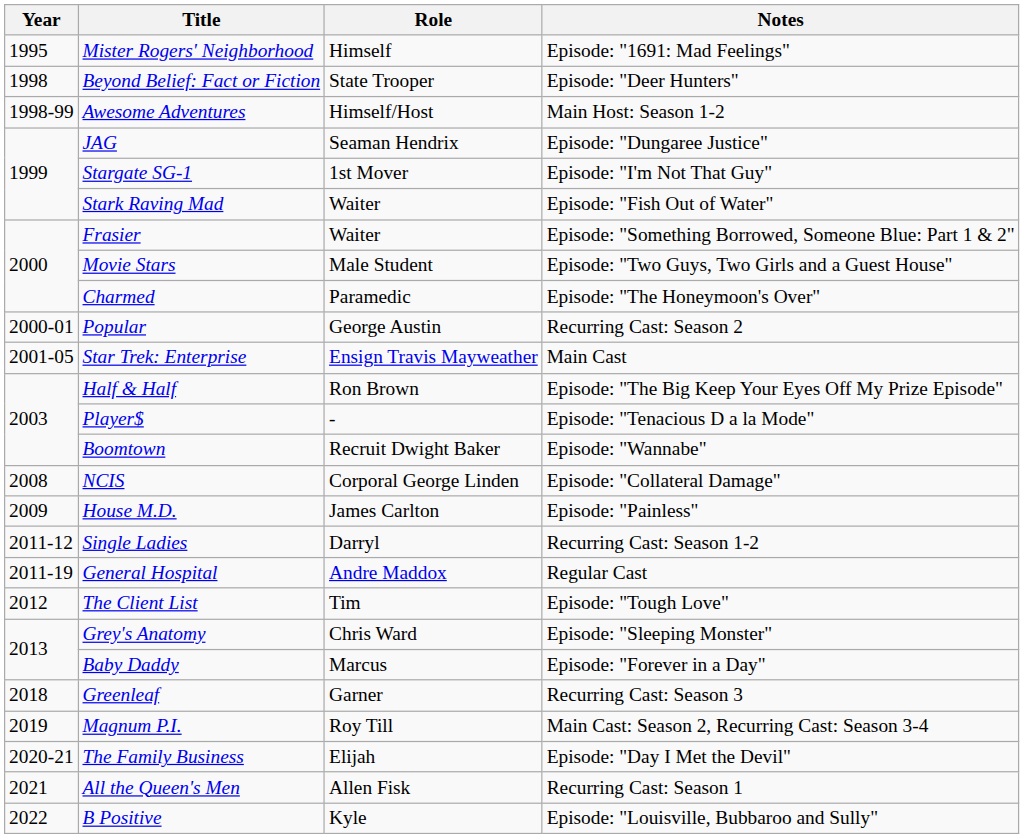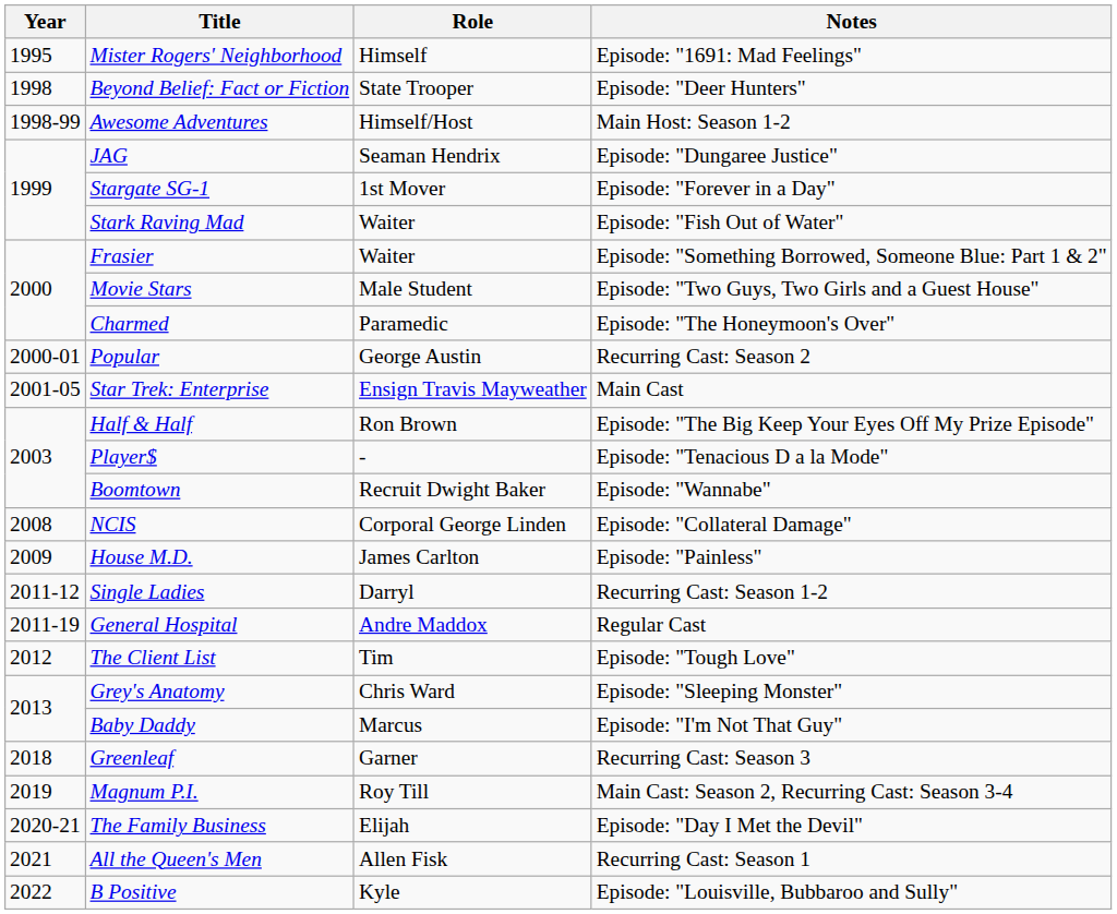 <table class="wikitable sortable">
 <tr>
 <th>Year</th>
 <th>Title</th>
 <th>Role</th>
 <th>Notes</th>
 </tr>
 <tr>
 <td>1995</td>
 <td><em><a href='#'>Mister Rogers' Neighborhood</a></em></td>
 <td>Himself</td>
 <td>Episode: "1691: Mad Feelings"</td>
 </tr>
 <tr>
 <td>1998</td>
 <td><em><a href='#'>Beyond Belief: Fact or Fiction</a></em></td>
 <td>State Trooper</td>
 <td>Episode: "Deer Hunters"</td>
 </tr>
 <tr>
 <td>1998-99</td>
 <td><em><a href='#'>Awesome Adventures</a></em></td>
 <td>Himself/Host</td>
 <td>Main Host: Season 1-2</td>
 </tr>
 <tr>
 <td rowspan="3">1999</td>
 <td><em><a href='#'>JAG</a></em></td>
 <td>Seaman Hendrix</td>
 <td>Episode: "Dungaree Justice"</td>
 </tr>
 <tr>
 <td><em><a href='#'>Stargate SG-1</a></em></td>
 <td>1st Mover</td>
-<td>Episode: "I'm Not That Guy"</td>
+<td>Episode: "Forever in a Day"</td>
 </tr>
 <tr>
 <td><em><a href='#'>Stark Raving Mad</a></em></td>
 <td>Waiter</td>
 <td>Episode: "Fish Out of Water"</td>
 </tr>
 <tr>
 <td rowspan="3">2000</td>
 <td><em><a href='#'>Frasier</a></em></td>
 <td>Waiter</td>
 <td>Episode: "Something Borrowed, Someone Blue: Part 1 & 2"</td>
 </tr>
 <tr>
 <td><em><a href='#'>Movie Stars</a></em></td>
 <td>Male Student</td>
 <td>Episode: "Two Guys, Two Girls and a Guest House"</td>
 </tr>
 <tr>
 <td><em><a href='#'>Charmed</a></em></td>
 <td>Paramedic</td>
 <td>Episode: "The Honeymoon's Over"</td>
 </tr>
 <tr>
 <td>2000-01</td>
 <td><em><a href='#'>Popular</a></em></td>
 <td>George Austin</td>
 <td>Recurring Cast: Season 2</td>
 </tr>
 <tr>
 <td>2001-05</td>
 <td><em><a href='#'>Star Trek: Enterprise</a></em></td>
 <td><a href='#'>Ensign Travis Mayweather</a></td>
 <td>Main Cast</td>
 </tr>
 <tr>
 <td rowspan="3">2003</td>
 <td><em><a href='#'>Half & Half</a></em></td>
 <td>Ron Brown</td>
 <td>Episode: "The Big Keep Your Eyes Off My Prize Episode"</td>
 </tr>
 <tr>
 <td><em><a href='#'>Player$</a></em></td>
 <td>-</td>
 <td>Episode: "Tenacious D a la Mode"</td>
 </tr>
 <tr>
 <td><em><a href='#'>Boomtown</a></em></td>
 <td>Recruit Dwight Baker</td>
 <td>Episode: "Wannabe"</td>
 </tr>
 <tr>
 <td>2008</td>
 <td><em><a href='#'>NCIS</a></em></td>
 <td>Corporal George Linden</td>
 <td>Episode: "Collateral Damage"</td>
 </tr>
 <tr>
 <td>2009</td>
 <td><em><a href='#'>House M.D.</a></em></td>
 <td>James Carlton</td>
 <td>Episode: "Painless"</td>
 </tr>
 <tr>
 <td>2011-12</td>
 <td><em><a href='#'>Single Ladies</a></em></td>
 <td>Darryl</td>
 <td>Recurring Cast: Season 1-2</td>
 </tr>
 <tr>
 <td>2011-19</td>
 <td><em><a href='#'>General Hospital</a></em></td>
 <td><a href='#'>Andre Maddox</a></td>
 <td>Regular Cast</td>
 </tr>
 <tr>
 <td>2012</td>
 <td><em><a href='#'>The Client List</a></em></td>
 <td>Tim</td>
 <td>Episode: "Tough Love"</td>
 </tr>
 <tr>
 <td rowspan="2">2013</td>
 <td><em><a href='#'>Grey's Anatomy</a></em></td>
 <td>Chris Ward</td>
 <td>Episode: "Sleeping Monster"</td>
 </tr>
 <tr>
 <td><em><a href='#'>Baby Daddy</a></em></td>
 <td>Marcus</td>
-<td>Episode: "Forever in a Day"</td>
+<td>Episode: "I'm Not That Guy"</td>
 </tr>
 <tr>
 <td>2018</td>
 <td><em><a href='#'>Greenleaf</a></em></td>
 <td>Garner</td>
 <td>Recurring Cast: Season 3</td>
 </tr>
 <tr>
 <td>2019</td>
 <td><em><a href='#'>Magnum P.I.</a></em></td>
 <td>Roy Till</td>
 <td>Main Cast: Season 2, Recurring Cast: Season 3-4</td>
 </tr>
 <tr>
 <td>2020-21</td>
 <td><em><a href='#'>The Family Business</a></em></td>
 <td>Elijah</td>
 <td>Episode: "Day I Met the Devil"</td>
 </tr>
 <tr>
 <td>2021</td>
 <td><em><a href='#'>All the Queen's Men</a></em></td>
 <td>Allen Fisk</td>
 <td>Recurring Cast: Season 1</td>
 </tr>
 <tr>
 <td>2022</td>
 <td><em><a href='#'>B Positive</a></em></td>
 <td>Kyle</td>
 <td>Episode: "Louisville, Bubbaroo and Sully"</td>
 </tr>
 </table>
